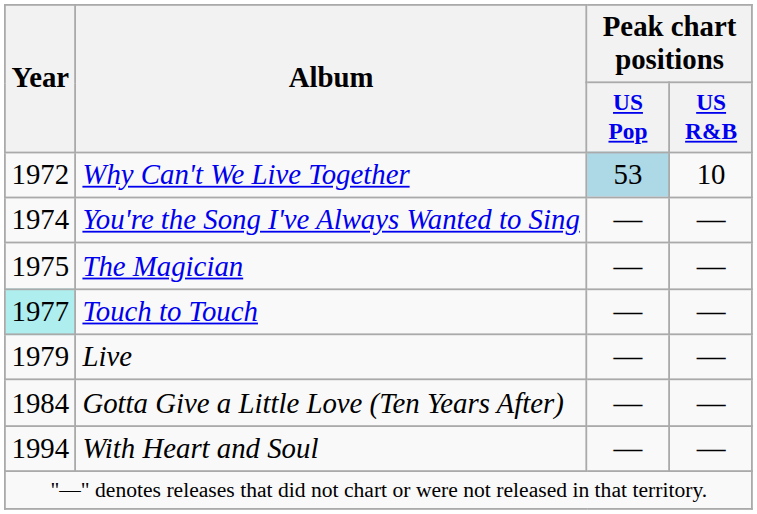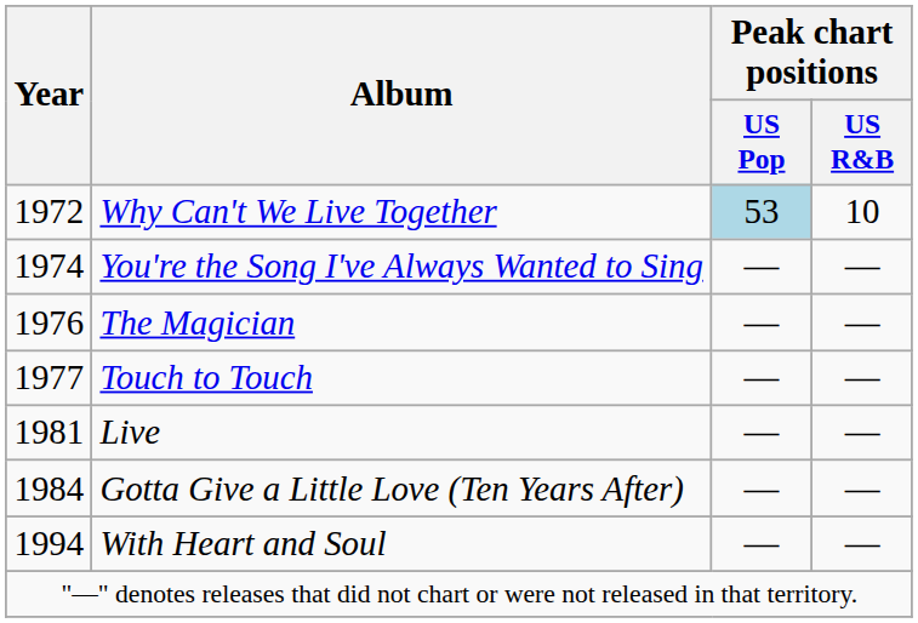 <table class="wikitable">
 <tr>
 <th scope="col" rowspan="2">Year</th>
 <th scope="col" rowspan="2">Album</th>
 <th scope="col" colspan="2">Peak chart positions</th>
 </tr>
 <tr style="font-size:small;">
 <th style="width:40px;"><a href='#'>US Pop</a><br></th>
 <th style="width:40px;"><a href='#'>US R&B</a><br></th>
 </tr>
 <tr>
 <td>1972</td>
 <td><em><a href='#'>Why Can't We Live Together</a></em></td>
 <td align=center style="background: lightblue;">53</td>
 <td align=center>10</td>
 </tr>
 <tr>
 <td>1974</td>
 <td><em><a href='#'>You're the Song I've Always Wanted to Sing</a></em></td>
 <td align=center>—</td>
 <td align=center>—</td>
 </tr>
 <tr>
-<td>1975</td>
+<td>1976</td>
 <td><em><a href='#'>The Magician</a></em></td>
 <td align=center>—</td>
 <td align=center>—</td>
 </tr>
 <tr>
-<td style="background: paleturquoise;">1977</td>
+<td>1977</td>
 <td><em><a href='#'>Touch to Touch</a></em></td>
 <td align=center>—</td>
 <td align=center>—</td>
 </tr>
 <tr>
-<td>1979</td>
+<td>1981</td>
 <td><em>Live</em></td>
 <td align=center>—</td>
 <td align=center>—</td>
 </tr>
 <tr>
 <td>1984</td>
 <td><em>Gotta Give a Little Love (Ten Years After)</em></td>
 <td align=center>—</td>
 <td align=center>—</td>
 </tr>
 <tr>
 <td>1994</td>
 <td><em>With Heart and Soul</em></td>
 <td align=center>—</td>
 <td align=center>—</td>
 </tr>
 <tr>
 <td colspan="7" style="text-align:center; font-size:9pt;">"—" denotes releases that did not chart or were not released in that territory.</td>
 </tr>
 </table>
